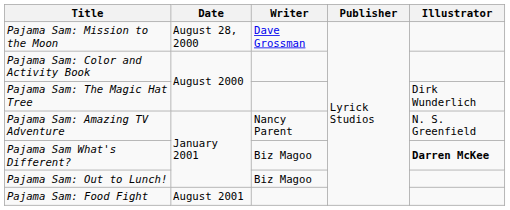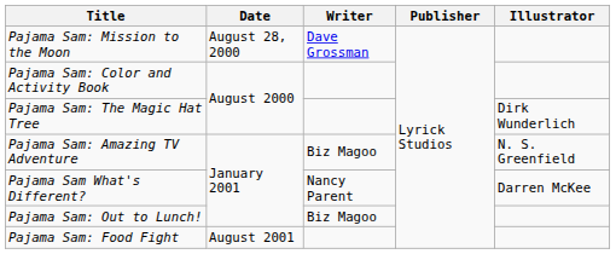 <table class="wikitable">
 <tr>
 <th>Title</th>
 <th>Date</th>
 <th>Writer</th>
 <th>Publisher</th>
 <th>Illustrator</th>
 </tr>
 <tr>
 <td><em>Pajama Sam: Mission to the Moon</em></td>
 <td>August 28, 2000</td>
 <td><a href='#'>Dave Grossman</a></td>
 <td rowspan="7">Lyrick Studios</td>
 <td></td>
 </tr>
 <tr>
 <td><em>Pajama Sam: Color and Activity Book</em></td>
 <td rowspan="2">August 2000</td>
 <td></td>
 <td></td>
 </tr>
 <tr>
 <td><em>Pajama Sam: The Magic Hat Tree</em></td>
 <td></td>
 <td>Dirk Wunderlich</td>
 </tr>
 <tr>
 <td><em>Pajama Sam: Amazing TV Adventure</em></td>
 <td rowspan="3">January 2001</td>
-<td>Nancy Parent</td>
+<td>Biz Magoo</td>
 <td>N. S. Greenfield</td>
 </tr>
 <tr>
 <td><em>Pajama Sam What's Different?</em></td>
-<td>Biz Magoo</td>
-<td><strong>Darren McKee</strong></td>
+<td>Nancy Parent</td>
+<td>Darren McKee</td>
 </tr>
 <tr>
 <td><em>Pajama Sam: Out to Lunch!</em></td>
 <td>Biz Magoo</td>
 <td></td>
 </tr>
 <tr>
 <td><em>Pajama Sam: Food Fight</em></td>
 <td>August 2001</td>
 <td></td>
 <td></td>
 </tr>
 </table>
